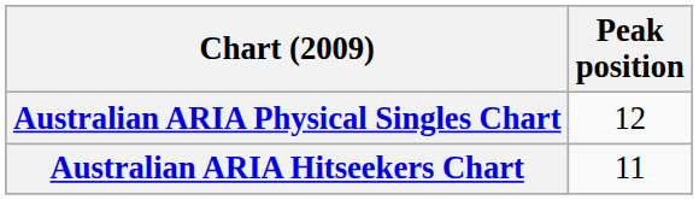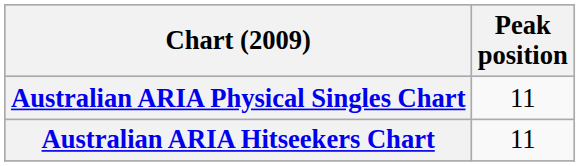 <table class="wikitable sortable plainrowheaders" style="text-align:center">
 <tr>
 <th>Chart (2009)</th>
 <th>Peak<br>position</th>
 </tr>
 <tr>
 <th scope="row"><a href='#'>Australian ARIA Physical Singles Chart</a></th>
-<td>12</td>
+<td>11</td>
 </tr>
 <tr>
 <th scope="row"><a href='#'>Australian ARIA Hitseekers Chart</a></th>
 <td>11</td>
 </tr>
 </table>
